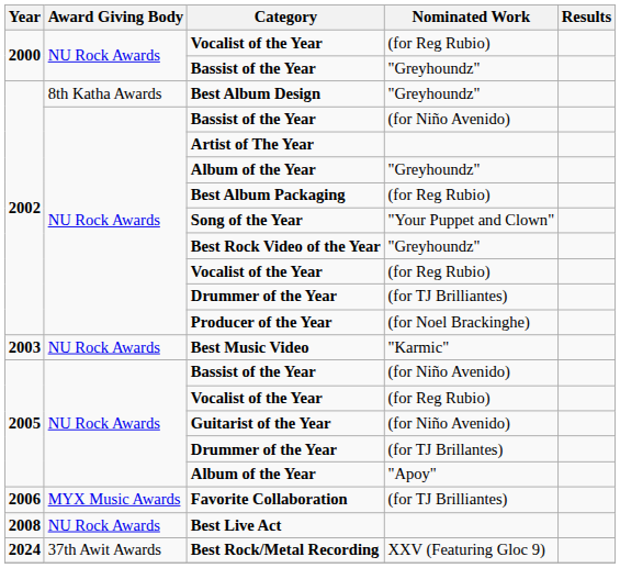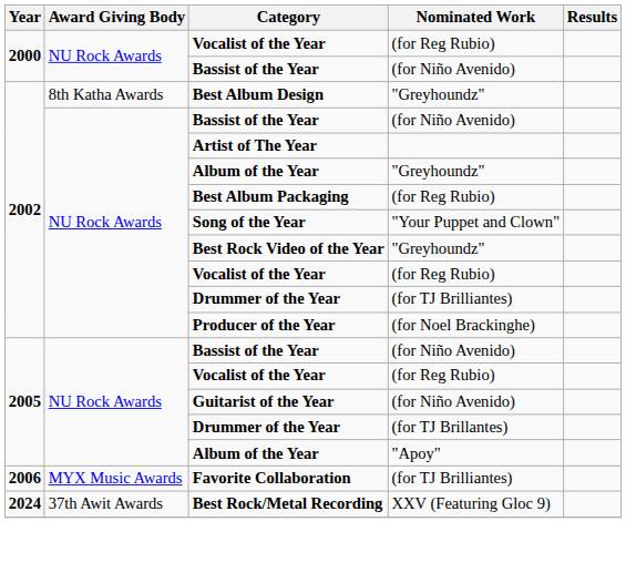 <table class="wikitable">
 <tr>
 <th>Year</th>
 <th>Award Giving Body</th>
 <th>Category</th>
 <th>Nominated Work</th>
 <th>Results</th>
 </tr>
 <tr>
 <td rowspan=2><strong>2000</strong></td>
 <td rowspan=2><a href='#'>NU Rock Awards</a></td>
 <td><strong>Vocalist of the Year</strong></td>
 <td>(for Reg Rubio)</td>
 <td></td>
 </tr>
 <tr>
 <td><strong>Bassist of the Year</strong></td>
-<td>"Greyhoundz"</td>
+<td>(for Niño Avenido)</td>
 <td></td>
 </tr>
 <tr>
 <td rowspan=10><strong>2002</strong></td>
 <td>8th Katha Awards</td>
 <td><strong>Best Album Design</strong></td>
 <td>"Greyhoundz"</td>
 <td></td>
 </tr>
 <tr>
 <td rowspan=9><a href='#'>NU Rock Awards</a></td>
 <td><strong>Bassist of the Year</strong></td>
 <td>(for Niño Avenido)</td>
 <td></td>
 </tr>
 <tr>
 <td><strong>Artist of The Year</strong></td>
 <td></td>
 <td></td>
 </tr>
 <tr>
 <td><strong>Album of the Year</strong></td>
 <td>"Greyhoundz"</td>
 <td></td>
 </tr>
 <tr>
 <td><strong>Best Album Packaging</strong></td>
 <td>(for Reg Rubio)</td>
 <td></td>
 </tr>
 <tr>
 <td><strong>Song of the Year</strong></td>
 <td>"Your Puppet and Clown"</td>
 <td></td>
 </tr>
 <tr>
 <td><strong>Best Rock Video of the Year</strong></td>
 <td>"Greyhoundz"</td>
 <td></td>
 </tr>
 <tr>
 <td><strong>Vocalist of the Year</strong></td>
 <td>(for Reg Rubio)</td>
 <td></td>
 </tr>
 <tr>
 <td><strong>Drummer of the Year</strong></td>
 <td>(for TJ Brilliantes)</td>
 <td></td>
 </tr>
 <tr>
 <td><strong>Producer of the Year</strong></td>
 <td>(for Noel Brackinghe)</td>
 <td></td>
 </tr>
 <tr>
-<td><strong>2003</strong></td>
-<td><a href='#'>NU Rock Awards</a></td>
-<td><strong>Best Music Video</strong></td>
-<td>"Karmic"</td>
-<td></td>
-</tr>
-<tr>
 <td rowspan=5><strong>2005</strong></td>
 <td rowspan=5><a href='#'>NU Rock Awards</a></td>
 <td><strong>Bassist of the Year</strong></td>
 <td>(for Niño Avenido)</td>
 <td></td>
 </tr>
 <tr>
 <td><strong>Vocalist of the Year</strong></td>
 <td>(for Reg Rubio)</td>
 <td></td>
 </tr>
 <tr>
 <td><strong>Guitarist of the Year</strong></td>
 <td>(for Niño Avenido)</td>
 <td></td>
 </tr>
 <tr>
 <td><strong>Drummer of the Year</strong></td>
 <td>(for TJ Brillantes)</td>
 <td></td>
 </tr>
 <tr>
 <td><strong>Album of the Year</strong></td>
 <td>"Apoy"</td>
 <td></td>
 </tr>
 <tr>
 <td><strong>2006</strong></td>
 <td><a href='#'>MYX Music Awards</a></td>
 <td><strong>Favorite Collaboration</strong></td>
 <td>(for TJ Brilliantes)</td>
 <td></td>
 </tr>
 <tr>
-<td><strong>2008</strong></td>
-<td><a href='#'>NU Rock Awards</a></td>
-<td><strong>Best Live Act</strong></td>
-<td></td>
-<td></td>
-</tr>
-<tr>
 <td><strong>2024</strong></td>
 <td>37th Awit Awards</td>
 <td><strong>Best Rock/Metal Recording</strong></td>
 <td>XXV (Featuring Gloc 9)</td>
 <td></td>
 </tr>
 <tr>
 </tr>
 </table>
